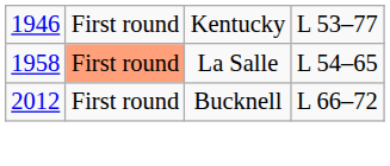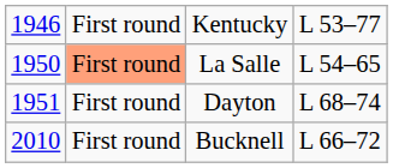 <table class="wikitable">
 <tr align="center">
 <td><a href='#'>1946</a></td>
 <td>First round</td>
 <td>Kentucky</td>
 <td>L 53–77</td>
 </tr>
 <tr align="center">
-<td><a href='#'>1958</a></td>
+<td><a href='#'>1950</a></td>
 <td style="background: lightsalmon;">First round</td>
 <td>La Salle</td>
 <td>L 54–65</td>
 </tr>
 <tr align="center">
-<td><a href='#'>2012</a></td>
+<td><a href='#'>1951</a></td>
+<td>First round</td>
+<td>Dayton</td>
+<td>L 68–74</td>
+</tr>
+<tr align="center">
+<td><a href='#'>2010</a></td>
 <td>First round</td>
 <td>Bucknell</td>
 <td>L 66–72</td>
 </tr>
 </table>
